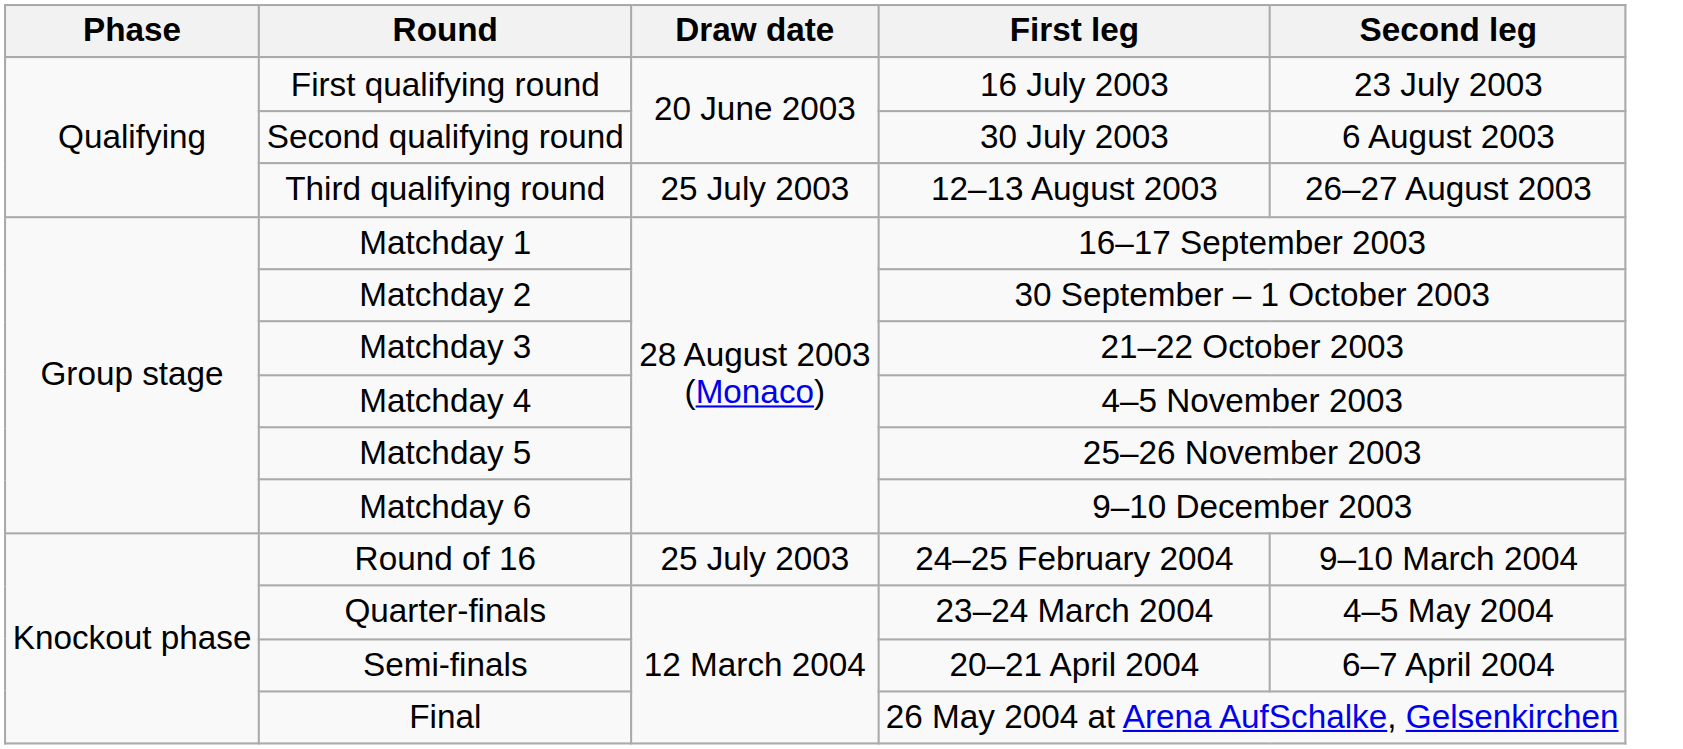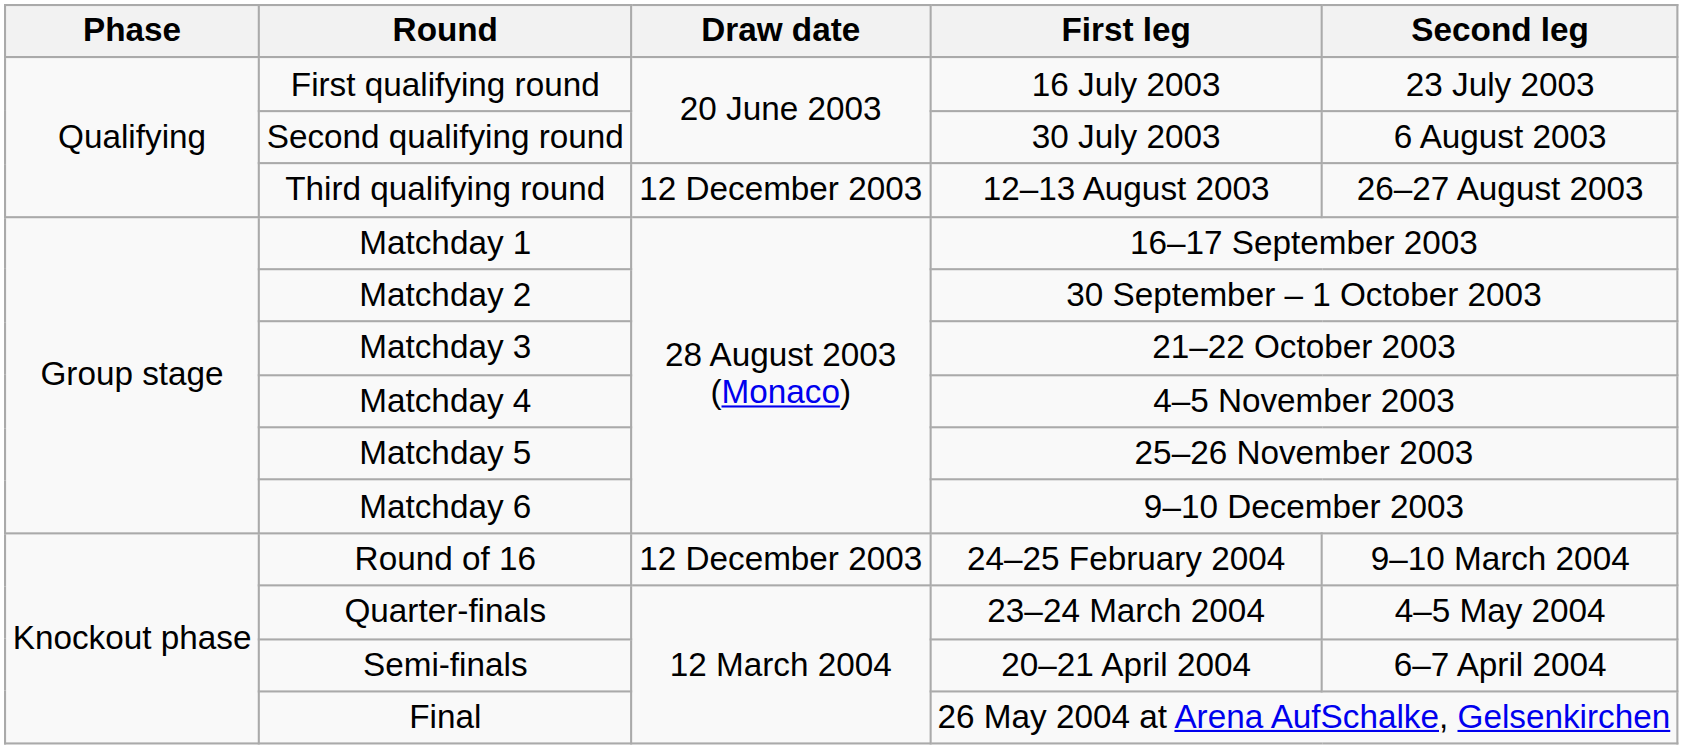 <table class="wikitable" style="text-align:center">
 <tr>
 <th>Phase</th>
 <th>Round</th>
 <th>Draw date</th>
 <th>First leg</th>
 <th>Second leg</th>
 </tr>
 <tr>
 <td rowspan=3>Qualifying</td>
 <td>First qualifying round</td>
 <td rowspan=2>20 June 2003</td>
 <td>16 July 2003</td>
 <td>23 July 2003</td>
 </tr>
 <tr>
 <td>Second qualifying round</td>
 <td>30 July 2003</td>
 <td>6 August 2003</td>
 </tr>
 <tr>
 <td>Third qualifying round</td>
-<td>25 July 2003</td>
+<td>12 December 2003</td>
 <td>12–13 August 2003</td>
 <td>26–27 August 2003</td>
 </tr>
 <tr>
 <td rowspan=6>Group stage</td>
 <td>Matchday 1</td>
 <td rowspan=6>28 August 2003<br>(<a href='#'>Monaco</a>)</td>
 <td colspan=2>16–17 September 2003</td>
 </tr>
 <tr>
 <td>Matchday 2</td>
 <td colspan=2>30 September – 1 October 2003</td>
 </tr>
 <tr>
 <td>Matchday 3</td>
 <td colspan=2>21–22 October 2003</td>
 </tr>
 <tr>
 <td>Matchday 4</td>
 <td colspan=2>4–5 November 2003</td>
 </tr>
 <tr>
 <td>Matchday 5</td>
 <td colspan=2>25–26 November 2003</td>
 </tr>
 <tr>
 <td>Matchday 6</td>
 <td colspan=2>9–10 December 2003</td>
 </tr>
 <tr>
 <td rowspan=4>Knockout phase</td>
 <td>Round of 16</td>
-<td>25 July 2003</td>
+<td>12 December 2003</td>
 <td>24–25 February 2004</td>
 <td>9–10 March 2004</td>
 </tr>
 <tr>
 <td>Quarter-finals</td>
 <td rowspan=3>12 March 2004</td>
 <td>23–24 March 2004</td>
 <td>4–5 May 2004</td>
 </tr>
 <tr>
 <td>Semi-finals</td>
 <td>20–21 April 2004</td>
 <td>6–7 April 2004</td>
 </tr>
 <tr>
 <td>Final</td>
 <td colspan=2>26 May 2004 at <a href='#'>Arena AufSchalke</a>, <a href='#'>Gelsenkirchen</a></td>
 </tr>
 </table>
